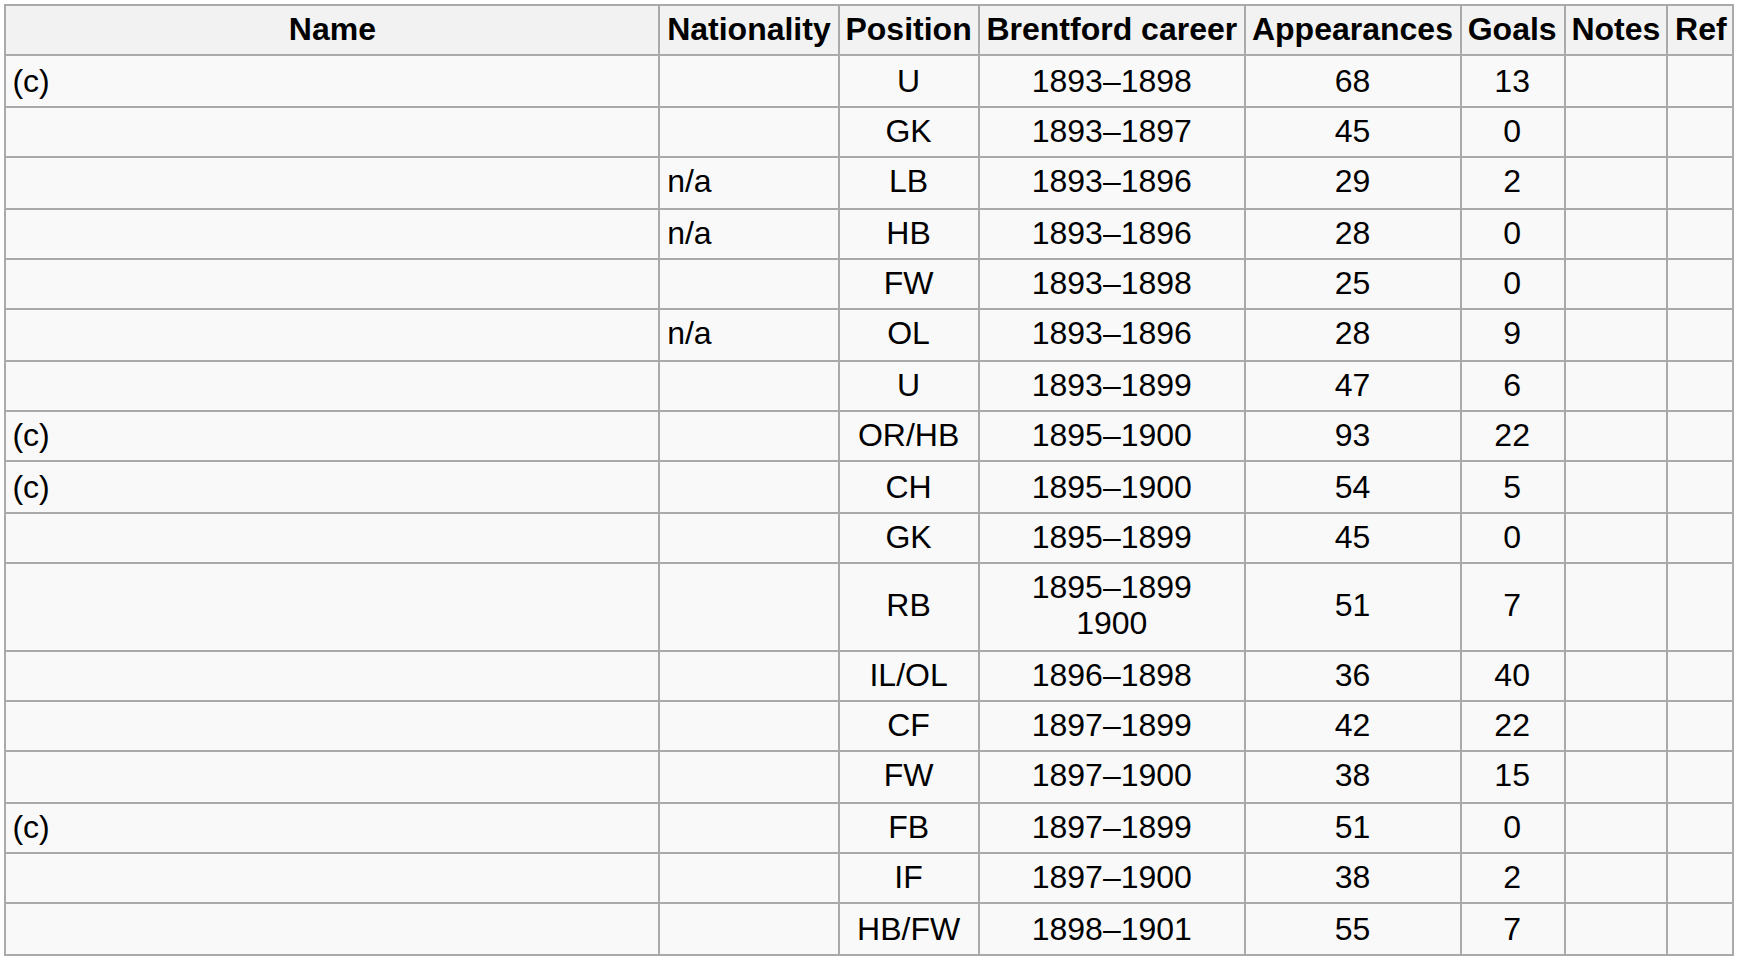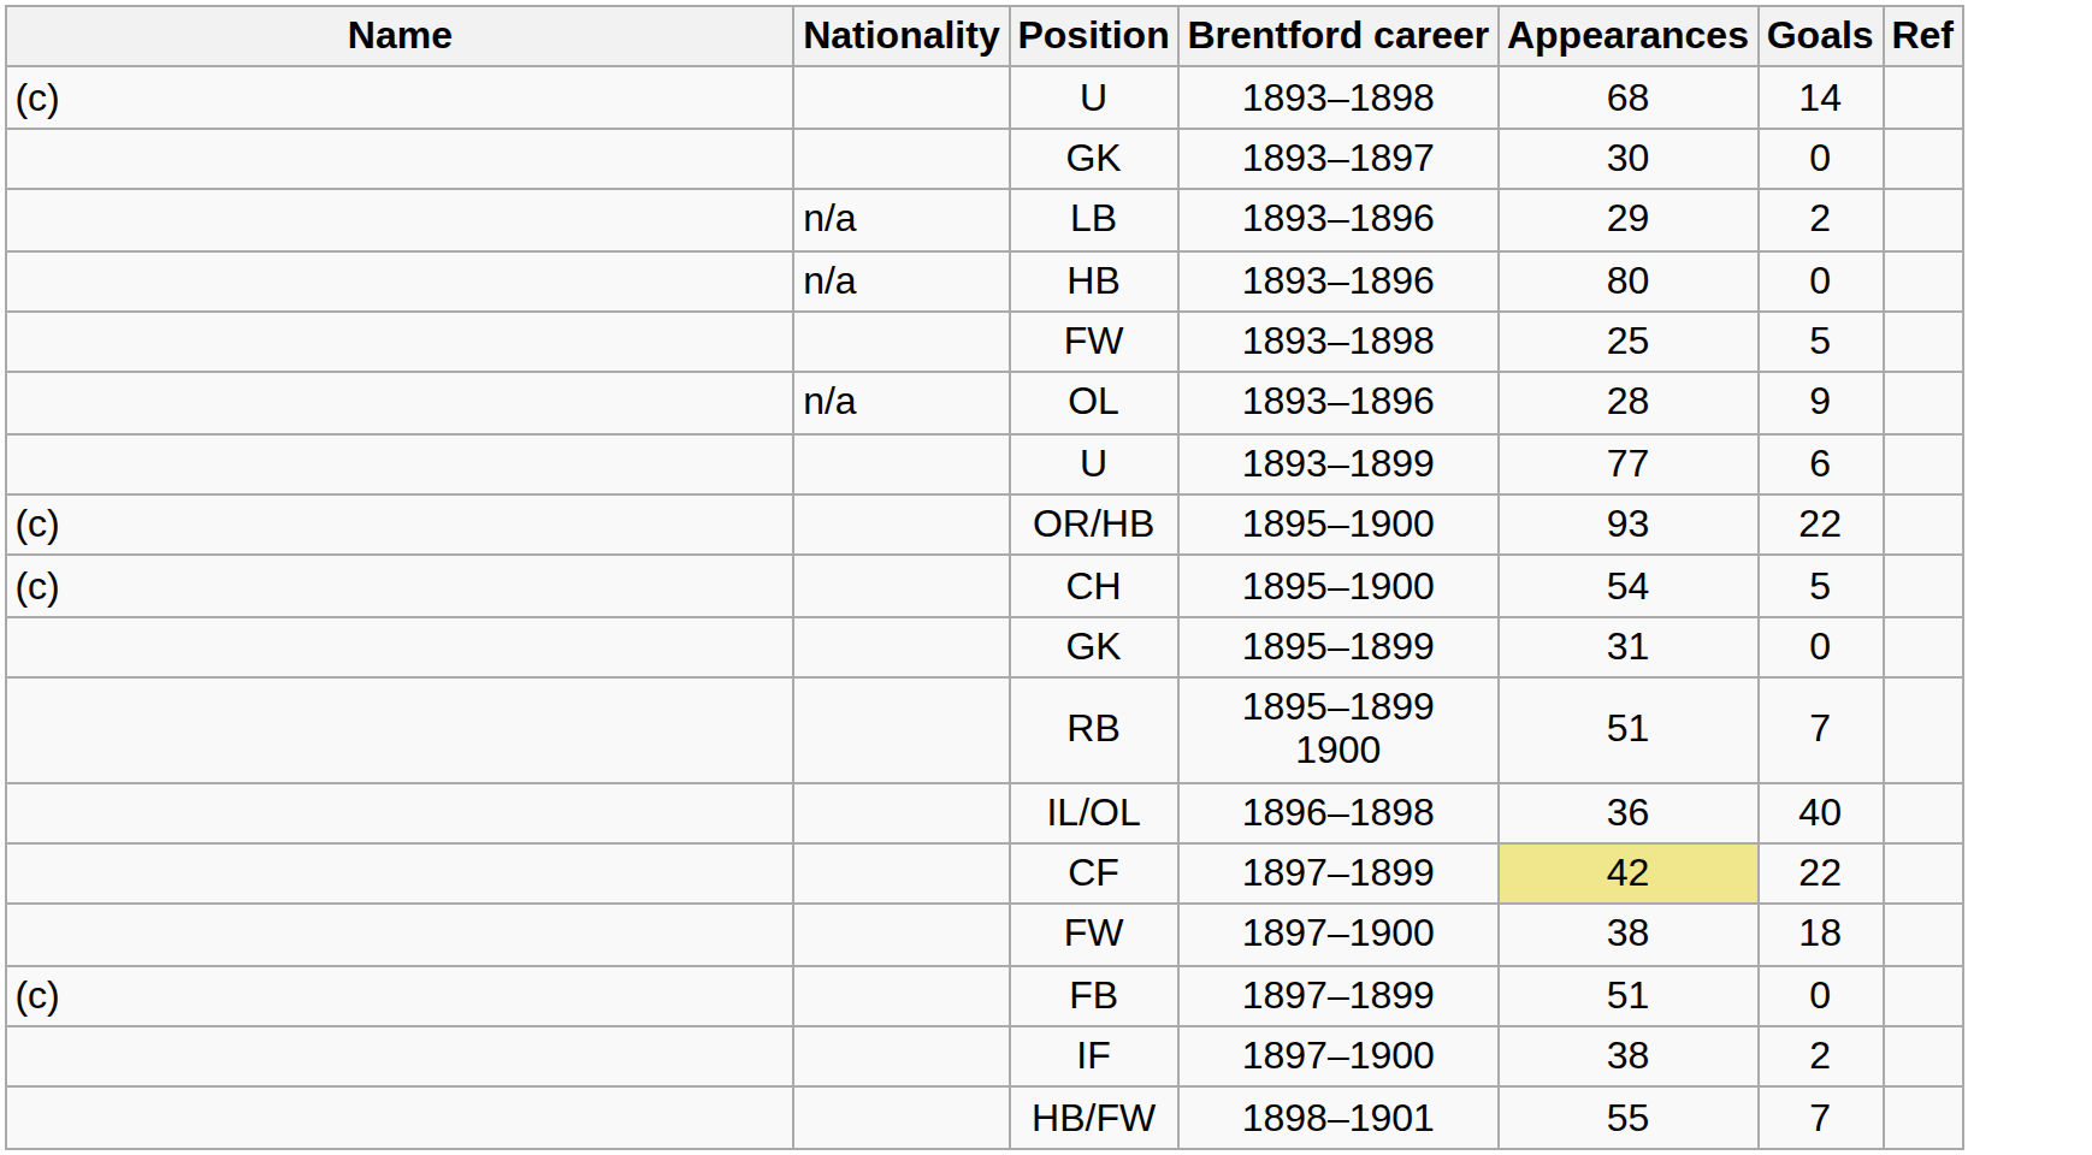 <table style="text-align: center;" class="wikitable sortable">
 <tr>
 <th style="width:20em">Name</th>
 <th>Nationality</th>
 <th>Position</th>
 <th>Brentford career</th>
 <th>Appearances</th>
 <th>Goals</th>
-<th>Notes</th>
 <th>Ref</th>
 </tr>
 <tr>
 <td style="text-align:left;"> (c)</td>
 <td style="text-align:left;"></td>
 <td>U</td>
 <td>1893–1898</td>
 <td>68</td>
-<td>13</td>
-<td><br></td>
+<td>14</td>
 <td></td>
 </tr>
 <tr>
 <td style="text-align:left;"></td>
 <td style="text-align:left;"></td>
 <td>GK</td>
 <td>1893–1897</td>
-<td>45</td>
+<td>30</td>
 <td>0</td>
-<td></td>
 <td></td>
 </tr>
 <tr>
 <td style="text-align:left;"></td>
 <td style="text-align:left;">n/a</td>
 <td>LB</td>
 <td>1893–1896</td>
 <td>29</td>
 <td>2</td>
 <td></td>
-<td></td>
 </tr>
 <tr>
 <td style="text-align:left;"></td>
 <td style="text-align:left;">n/a</td>
 <td>HB</td>
 <td>1893–1896</td>
-<td>28</td>
+<td>80</td>
 <td>0</td>
-<td></td>
 <td></td>
 </tr>
 <tr>
 <td style="text-align:left;"></td>
 <td style="text-align:left;"></td>
 <td>FW</td>
 <td>1893–1898</td>
 <td>25</td>
-<td>0</td>
-<td></td>
+<td>5</td>
 <td></td>
 </tr>
 <tr>
 <td style="text-align:left;"></td>
 <td style="text-align:left;">n/a</td>
 <td>OL</td>
 <td>1893–1896</td>
 <td>28</td>
 <td>9</td>
 <td></td>
-<td></td>
 </tr>
 <tr>
 <td style="text-align:left;"></td>
 <td style="text-align:left;"></td>
 <td>U</td>
 <td>1893–1899</td>
-<td>47</td>
+<td>77</td>
 <td>6</td>
-<td></td>
 <td></td>
 </tr>
 <tr>
 <td style="text-align:left;"> (c)</td>
 <td style="text-align:left;"></td>
 <td>OR/HB</td>
 <td>1895–1900</td>
 <td>93</td>
 <td>22</td>
 <td></td>
-<td></td>
 </tr>
 <tr>
 <td style="text-align:left;"> (c)</td>
 <td style="text-align:left;"></td>
 <td>CH</td>
 <td>1895–1900</td>
 <td>54</td>
 <td>5</td>
 <td></td>
-<td></td>
 </tr>
 <tr>
 <td style="text-align:left;"></td>
 <td style="text-align:left;"></td>
 <td>GK</td>
 <td>1895–1899</td>
-<td>45</td>
+<td>31</td>
 <td>0</td>
-<td></td>
 <td></td>
 </tr>
 <tr>
 <td style="text-align:left;"></td>
 <td style="text-align:left;"></td>
 <td>RB</td>
 <td>1895–1899<br>1900</td>
 <td>51</td>
 <td>7</td>
 <td></td>
-<td></td>
 </tr>
 <tr>
 <td style="text-align:left;"></td>
 <td style="text-align:left;"></td>
 <td>IL/OL</td>
 <td>1896–1898</td>
 <td>36</td>
 <td>40</td>
-<td><br></td>
 <td></td>
 </tr>
 <tr>
 <td style="text-align:left;"></td>
 <td style="text-align:left;"></td>
 <td>CF</td>
 <td>1897–1899</td>
-<td>42</td>
+<td style="background: khaki;">42</td>
 <td>22</td>
-<td></td>
 <td></td>
 </tr>
 <tr>
 <td style="text-align:left;"></td>
 <td style="text-align:left;"></td>
 <td>FW</td>
 <td>1897–1900</td>
 <td>38</td>
-<td>15</td>
-<td></td>
+<td>18</td>
 <td></td>
 </tr>
 <tr>
 <td style="text-align:left;"> (c)</td>
 <td style="text-align:left;"></td>
 <td>FB</td>
 <td>1897–1899</td>
 <td>51</td>
 <td>0</td>
 <td></td>
-<td></td>
 </tr>
 <tr>
 <td style="text-align:left;"></td>
 <td style="text-align:left;"></td>
 <td>IF</td>
 <td>1897–1900</td>
 <td>38</td>
 <td>2</td>
-<td></td>
 <td></td>
 </tr>
 <tr>
 <td style="text-align:left;"></td>
 <td style="text-align:left;"></td>
 <td>HB/FW</td>
 <td>1898–1901</td>
 <td>55</td>
 <td>7</td>
 <td></td>
-<td></td>
 </tr>
 </table>
